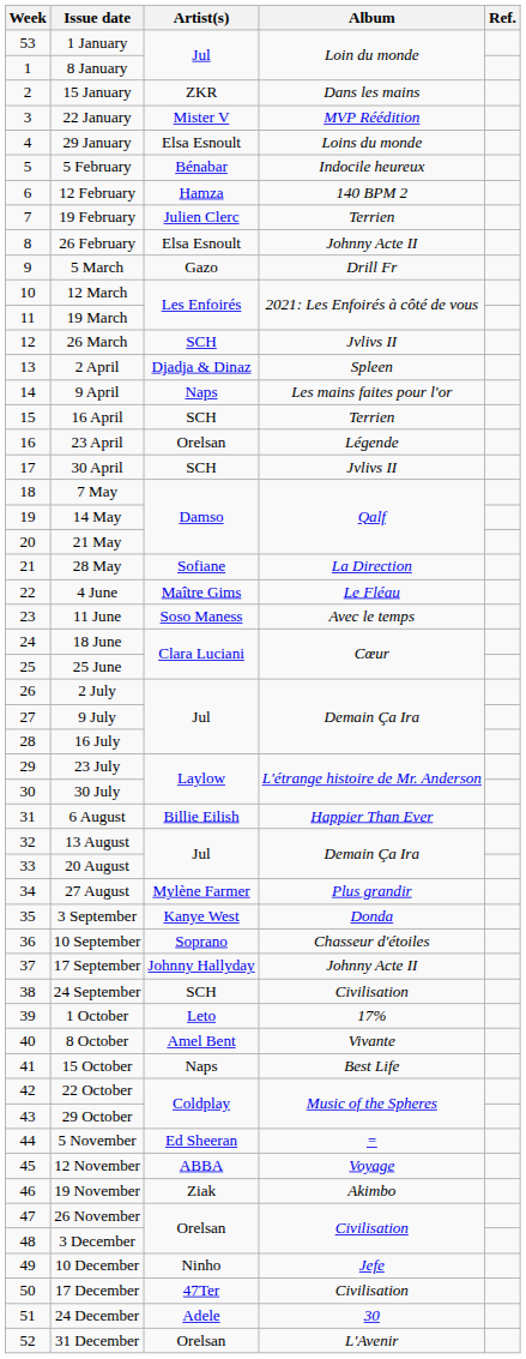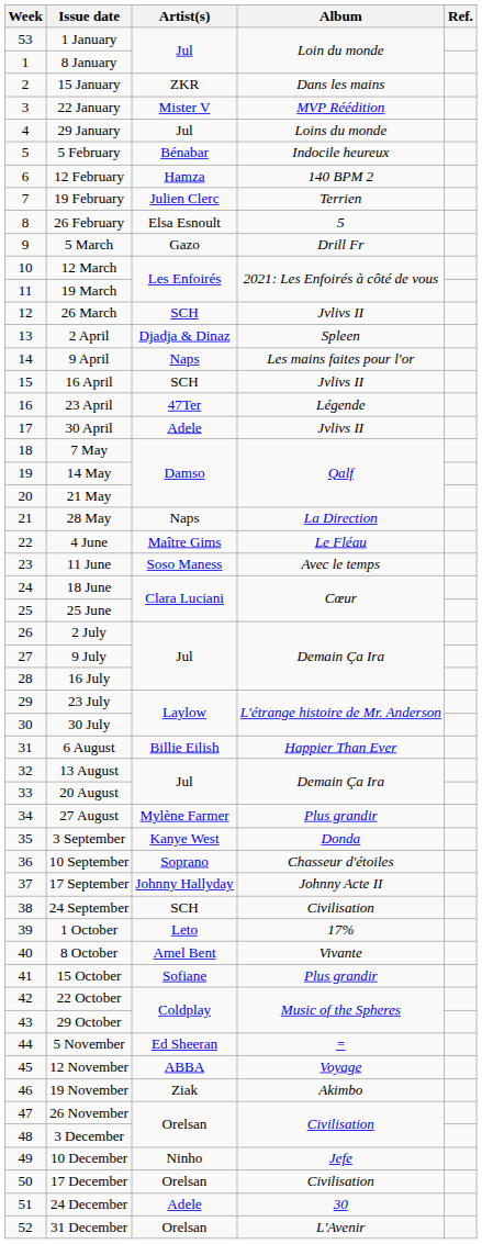 <table class="wikitable" style="text-align:center;">
 <tr>
 <th>Week</th>
 <th>Issue date</th>
 <th>Artist(s)</th>
 <th>Album</th>
 <th>Ref.</th>
 </tr>
 <tr>
 <td>53</td>
 <td>1 January</td>
 <td rowspan="2"><a href='#'>Jul</a></td>
 <td rowspan="2"><em>Loin du monde</em></td>
 <td></td>
 </tr>
 <tr>
 <td>1</td>
 <td>8 January</td>
 <td></td>
 </tr>
 <tr>
 <td>2</td>
 <td>15 January</td>
 <td>ZKR</td>
 <td><em>Dans les mains</em></td>
 <td></td>
 </tr>
 <tr>
 <td>3</td>
 <td>22 January</td>
 <td><a href='#'>Mister V</a></td>
 <td><em><a href='#'>MVP Réédition</a></em></td>
 <td></td>
 </tr>
 <tr>
 <td>4</td>
 <td>29 January</td>
-<td>Elsa Esnoult</td>
+<td>Jul</td>
 <td><em>Loins du monde</em></td>
 <td></td>
 </tr>
 <tr>
 <td>5</td>
 <td>5 February</td>
 <td><a href='#'>Bénabar</a></td>
 <td><em>Indocile heureux</em></td>
 <td></td>
 </tr>
 <tr>
 <td>6</td>
 <td>12 February</td>
 <td><a href='#'>Hamza</a></td>
 <td><em>140 BPM 2</em></td>
 <td></td>
 </tr>
 <tr>
 <td>7</td>
 <td>19 February</td>
 <td><a href='#'>Julien Clerc</a></td>
 <td><em>Terrien</em></td>
 <td></td>
 </tr>
 <tr>
 <td>8</td>
 <td>26 February</td>
 <td>Elsa Esnoult</td>
-<td><em>Johnny Acte II</em></td>
+<td><em>5</em></td>
 <td></td>
 </tr>
 <tr>
 <td>9</td>
 <td>5 March</td>
 <td>Gazo</td>
 <td><em>Drill Fr</em></td>
 <td></td>
 </tr>
 <tr>
 <td>10</td>
 <td>12 March</td>
 <td rowspan=2><a href='#'>Les Enfoirés</a></td>
 <td rowspan=2><em>2021: Les Enfoirés à côté de vous</em></td>
 <td></td>
 </tr>
 <tr>
 <td>11</td>
 <td>19 March</td>
 <td></td>
 </tr>
 <tr>
 <td>12</td>
 <td>26 March</td>
 <td><a href='#'>SCH</a></td>
 <td><em>Jvlivs II</em></td>
 <td></td>
 </tr>
 <tr>
 <td>13</td>
 <td>2 April</td>
 <td><a href='#'>Djadja & Dinaz</a></td>
 <td><em>Spleen</em></td>
 <td></td>
 </tr>
 <tr>
 <td>14</td>
 <td>9 April</td>
 <td><a href='#'>Naps</a></td>
 <td><em>Les mains faites pour l'or</em></td>
 <td></td>
 </tr>
 <tr>
 <td>15</td>
 <td>16 April</td>
 <td>SCH</td>
-<td><em>Terrien</em></td>
+<td><em>Jvlivs II</em></td>
 <td></td>
 </tr>
 <tr>
 <td>16</td>
 <td>23 April</td>
-<td>Orelsan</td>
+<td><a href='#'>47Ter</a></td>
 <td><em>Légende</em></td>
 <td></td>
 </tr>
 <tr>
 <td>17</td>
 <td>30 April</td>
-<td>SCH</td>
+<td><a href='#'>Adele</a></td>
 <td><em>Jvlivs II</em></td>
 <td></td>
 </tr>
 <tr>
 <td>18</td>
 <td>7 May</td>
 <td rowspan=3><a href='#'>Damso</a></td>
 <td rowspan=3><em><a href='#'>Qalf</a></em></td>
 <td></td>
 </tr>
 <tr>
 <td>19</td>
 <td>14 May</td>
 <td></td>
 </tr>
 <tr>
 <td>20</td>
 <td>21 May</td>
 <td></td>
 </tr>
 <tr>
 <td>21</td>
 <td>28 May</td>
-<td><a href='#'>Sofiane</a></td>
+<td>Naps</td>
 <td><em><a href='#'>La Direction</a></em></td>
 <td></td>
 </tr>
 <tr>
 <td>22</td>
 <td>4 June</td>
 <td><a href='#'>Maître Gims</a></td>
 <td><em><a href='#'>Le Fléau</a></em></td>
 <td></td>
 </tr>
 <tr>
 <td>23</td>
 <td>11 June</td>
 <td><a href='#'>Soso Maness</a></td>
 <td><em>Avec le temps</em></td>
 <td></td>
 </tr>
 <tr>
 <td>24</td>
 <td>18 June</td>
 <td rowspan=2><a href='#'>Clara Luciani</a></td>
 <td rowspan=2><em>Cœur</em></td>
 <td></td>
 </tr>
 <tr>
 <td>25</td>
 <td>25 June</td>
 <td></td>
 </tr>
 <tr>
 <td>26</td>
 <td>2 July</td>
 <td rowspan=3>Jul</td>
 <td rowspan=3><em>Demain Ça Ira</em></td>
 <td></td>
 </tr>
 <tr>
 <td>27</td>
 <td>9 July</td>
 <td></td>
 </tr>
 <tr>
 <td>28</td>
 <td>16 July</td>
 <td></td>
 </tr>
 <tr>
 <td>29</td>
 <td>23 July</td>
 <td rowspan=2><a href='#'>Laylow</a></td>
 <td rowspan=2><em><a href='#'>L'étrange histoire de Mr. Anderson</a></em></td>
 <td></td>
 </tr>
 <tr>
 <td>30</td>
 <td>30 July</td>
 <td></td>
 </tr>
 <tr>
 <td>31</td>
 <td>6 August</td>
 <td><a href='#'>Billie Eilish</a></td>
 <td><em><a href='#'>Happier Than Ever</a></em></td>
 <td></td>
 </tr>
 <tr>
 <td>32</td>
 <td>13 August</td>
 <td rowspan=2>Jul</td>
 <td rowspan=2><em>Demain Ça Ira</em></td>
 <td></td>
 </tr>
 <tr>
 <td>33</td>
 <td>20 August</td>
 <td></td>
 </tr>
 <tr>
 <td>34</td>
 <td>27 August</td>
 <td><a href='#'>Mylène Farmer</a></td>
 <td><em><a href='#'>Plus grandir</a></em></td>
 <td></td>
 </tr>
 <tr>
 <td>35</td>
 <td>3 September</td>
 <td><a href='#'>Kanye West</a></td>
 <td><em><a href='#'>Donda</a></em></td>
 <td></td>
 </tr>
 <tr>
 <td>36</td>
 <td>10 September</td>
 <td><a href='#'>Soprano</a></td>
 <td><em>Chasseur d'étoiles</em></td>
 <td></td>
 </tr>
 <tr>
 <td>37</td>
 <td>17 September</td>
 <td><a href='#'>Johnny Hallyday</a></td>
 <td><em>Johnny Acte II</em></td>
 <td></td>
 </tr>
 <tr>
 <td>38</td>
 <td>24 September</td>
 <td>SCH</td>
 <td><em>Civilisation</em></td>
 <td></td>
 </tr>
 <tr>
 <td>39</td>
 <td>1 October</td>
 <td><a href='#'>Leto</a></td>
 <td><em>17%</em></td>
 <td></td>
 </tr>
 <tr>
 <td>40</td>
 <td>8 October</td>
 <td><a href='#'>Amel Bent</a></td>
 <td><em>Vivante</em></td>
 <td></td>
 </tr>
 <tr>
 <td>41</td>
 <td>15 October</td>
-<td>Naps</td>
-<td><em>Best Life</em></td>
+<td><a href='#'>Sofiane</a></td>
+<td><em><a href='#'>Plus grandir</a></em></td>
 <td></td>
 </tr>
 <tr>
 <td>42</td>
 <td>22 October</td>
 <td rowspan=2><a href='#'>Coldplay</a></td>
 <td rowspan=2><em><a href='#'>Music of the Spheres</a></em></td>
 <td></td>
 </tr>
 <tr>
 <td>43</td>
 <td>29 October</td>
 <td></td>
 </tr>
 <tr>
 <td>44</td>
 <td>5 November</td>
 <td><a href='#'>Ed Sheeran</a></td>
 <td><em><a href='#'>=</a></em></td>
 <td></td>
 </tr>
 <tr>
 <td>45</td>
 <td>12 November</td>
 <td><a href='#'>ABBA</a></td>
 <td><em><a href='#'>Voyage</a></em></td>
 <td></td>
 </tr>
 <tr>
 <td>46</td>
 <td>19 November</td>
 <td>Ziak</td>
 <td><em>Akimbo</em></td>
 <td></td>
 </tr>
 <tr>
 <td>47</td>
 <td>26 November</td>
 <td rowspan=2>Orelsan</td>
 <td rowspan=2><em><a href='#'>Civilisation</a></em></td>
 <td></td>
 </tr>
 <tr>
 <td>48</td>
 <td>3 December</td>
 <td></td>
 </tr>
 <tr>
 <td>49</td>
 <td>10 December</td>
 <td>Ninho</td>
 <td><em><a href='#'>Jefe</a></em></td>
 <td></td>
 </tr>
 <tr>
 <td>50</td>
 <td>17 December</td>
-<td><a href='#'>47Ter</a></td>
+<td>Orelsan</td>
 <td><em>Civilisation</em></td>
 <td></td>
 </tr>
 <tr>
 <td>51</td>
 <td>24 December</td>
 <td><a href='#'>Adele</a></td>
 <td><em><a href='#'>30</a></em></td>
 <td></td>
 </tr>
 <tr>
 <td>52</td>
 <td>31 December</td>
 <td>Orelsan</td>
 <td><em>L'Avenir</em></td>
 <td></td>
 </tr>
 </table>
